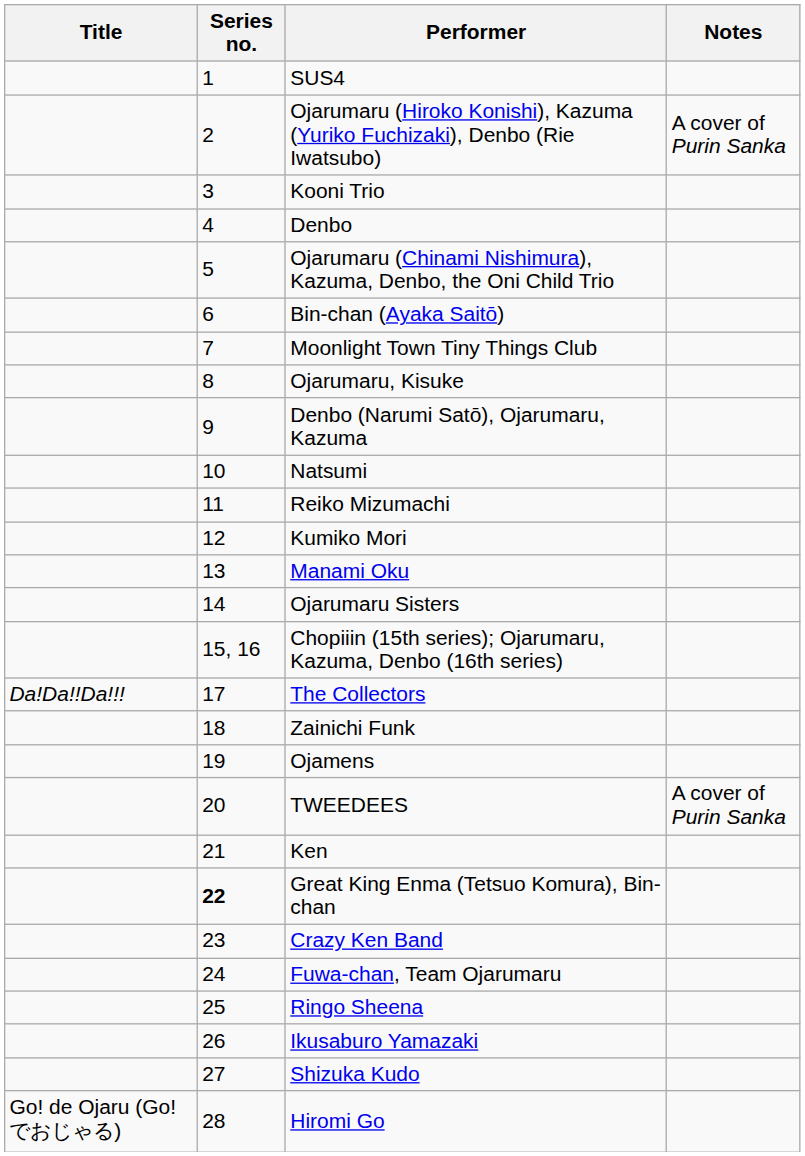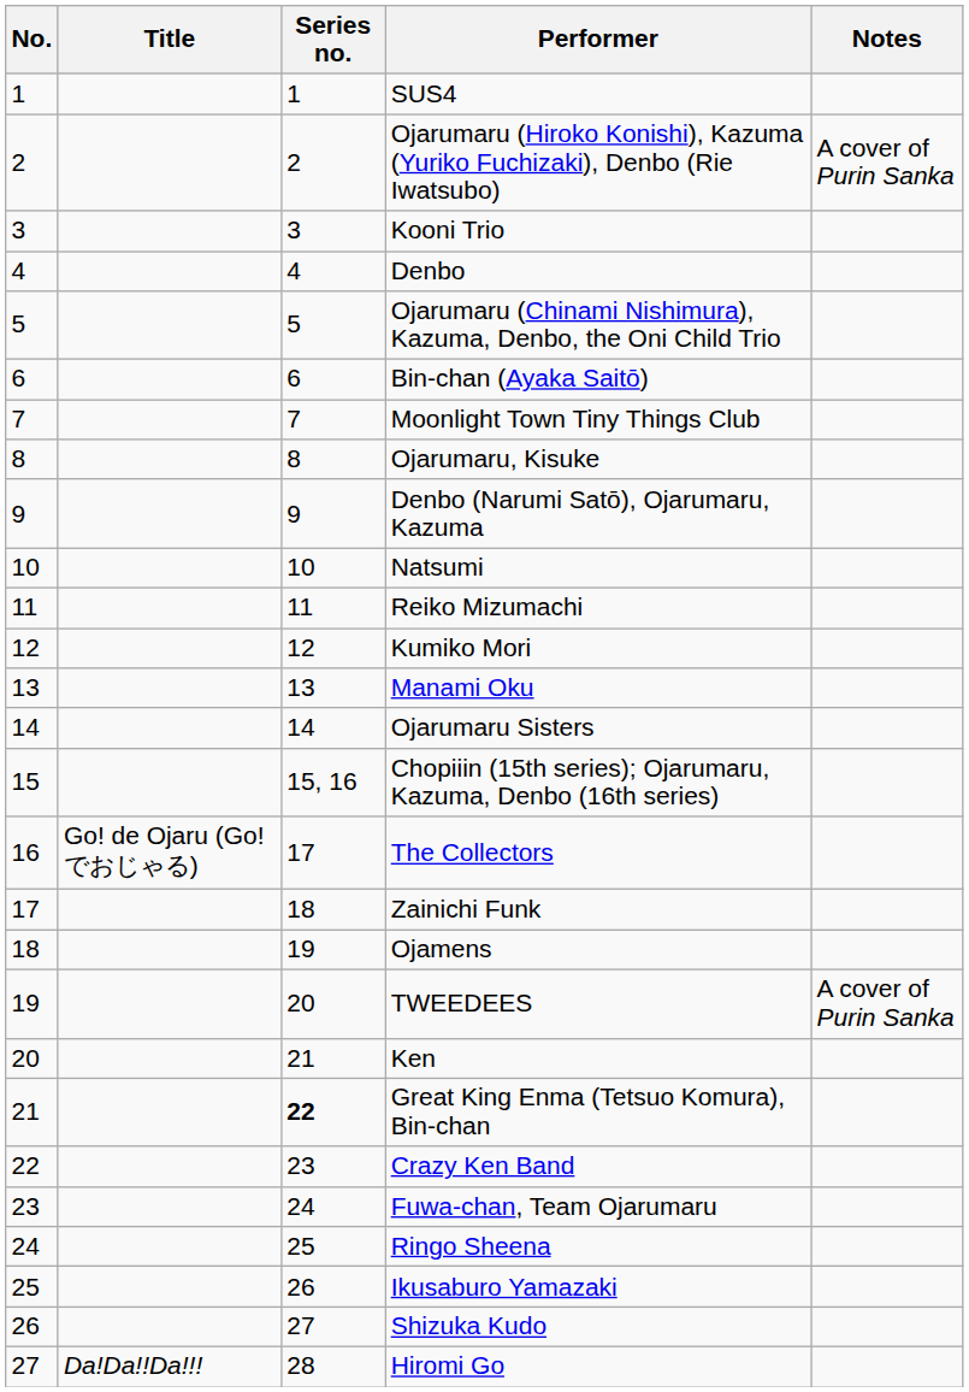 <table class="wikitable">
 <tr>
+<th>No.</th>
 <th>Title</th>
 <th>Series no.</th>
 <th>Performer</th>
 <th>Notes</th>
 </tr>
 <tr>
+<td>1</td>
 <td></td>
 <td>1</td>
 <td>SUS4</td>
 <td></td>
 </tr>
 <tr>
+<td>2</td>
 <td></td>
 <td>2</td>
 <td>Ojarumaru (<a href='#'>Hiroko Konishi</a>), Kazuma (<a href='#'>Yuriko Fuchizaki</a>), Denbo (Rie Iwatsubo)</td>
 <td>A cover of <em>Purin Sanka</em></td>
 </tr>
 <tr>
+<td>3</td>
 <td></td>
 <td>3</td>
 <td>Kooni Trio</td>
 <td></td>
 </tr>
 <tr>
+<td>4</td>
 <td></td>
 <td>4</td>
 <td>Denbo</td>
 <td></td>
 </tr>
 <tr>
+<td>5</td>
 <td></td>
 <td>5</td>
 <td>Ojarumaru (<a href='#'>Chinami Nishimura</a>), Kazuma, Denbo, the Oni Child Trio</td>
 <td></td>
 </tr>
 <tr>
+<td>6</td>
 <td></td>
 <td>6</td>
 <td>Bin-chan (<a href='#'>Ayaka Saitō</a>)</td>
 <td></td>
 </tr>
 <tr>
+<td>7</td>
 <td></td>
 <td>7</td>
 <td>Moonlight Town Tiny Things Club</td>
 <td></td>
 </tr>
 <tr>
+<td>8</td>
 <td></td>
 <td>8</td>
 <td>Ojarumaru, Kisuke</td>
 <td></td>
 </tr>
 <tr>
+<td>9</td>
 <td></td>
 <td>9</td>
 <td>Denbo (Narumi Satō), Ojarumaru, Kazuma</td>
 <td></td>
 </tr>
 <tr>
+<td>10</td>
 <td></td>
 <td>10</td>
 <td>Natsumi</td>
 <td></td>
 </tr>
 <tr>
+<td>11</td>
 <td></td>
 <td>11</td>
 <td>Reiko Mizumachi</td>
 <td></td>
 </tr>
 <tr>
+<td>12</td>
 <td></td>
 <td>12</td>
 <td>Kumiko Mori</td>
 <td></td>
 </tr>
 <tr>
+<td>13</td>
 <td></td>
 <td>13</td>
 <td><a href='#'>Manami Oku</a></td>
 <td></td>
 </tr>
 <tr>
+<td>14</td>
 <td></td>
 <td>14</td>
 <td>Ojarumaru Sisters</td>
 <td></td>
 </tr>
 <tr>
+<td>15</td>
 <td></td>
 <td>15, 16</td>
 <td>Chopiiin (15th series); Ojarumaru, Kazuma, Denbo (16th series)</td>
 <td></td>
 </tr>
 <tr>
-<td><em>Da!Da!!Da!!!</em></td>
+<td>16</td>
+<td>Go! de Ojaru (Go!でおじゃる)</td>
 <td>17</td>
 <td><a href='#'>The Collectors</a></td>
 <td></td>
 </tr>
 <tr>
+<td>17</td>
 <td></td>
 <td>18</td>
 <td>Zainichi Funk</td>
 <td></td>
 </tr>
 <tr>
+<td>18</td>
 <td></td>
 <td>19</td>
 <td>Ojamens</td>
 <td></td>
 </tr>
 <tr>
+<td>19</td>
 <td></td>
 <td>20</td>
 <td>TWEEDEES</td>
 <td>A cover of <em>Purin Sanka</em></td>
 </tr>
 <tr>
+<td>20</td>
 <td></td>
 <td>21</td>
 <td>Ken</td>
 <td></td>
 </tr>
 <tr>
+<td>21</td>
 <td></td>
 <td><strong>22</strong></td>
 <td>Great King Enma (Tetsuo Komura), Bin-chan</td>
 <td></td>
 </tr>
 <tr>
+<td>22</td>
 <td></td>
 <td>23</td>
 <td><a href='#'>Crazy Ken Band</a></td>
 <td></td>
 </tr>
 <tr>
+<td>23</td>
 <td></td>
 <td>24</td>
 <td><a href='#'>Fuwa-chan</a>, Team Ojarumaru</td>
 <td></td>
 </tr>
 <tr>
+<td>24</td>
 <td></td>
 <td>25</td>
 <td><a href='#'>Ringo Sheena</a></td>
 <td></td>
 </tr>
 <tr>
+<td>25</td>
 <td></td>
 <td>26</td>
 <td><a href='#'>Ikusaburo Yamazaki</a></td>
 <td></td>
 </tr>
 <tr>
+<td>26</td>
 <td></td>
 <td>27</td>
 <td><a href='#'>Shizuka Kudo</a></td>
 <td></td>
 </tr>
 <tr>
-<td>Go! de Ojaru (Go!でおじゃる)</td>
+<td>27</td>
+<td><em>Da!Da!!Da!!!</em></td>
 <td>28</td>
 <td><a href='#'>Hiromi Go</a></td>
 <td></td>
 </tr>
 </table>
